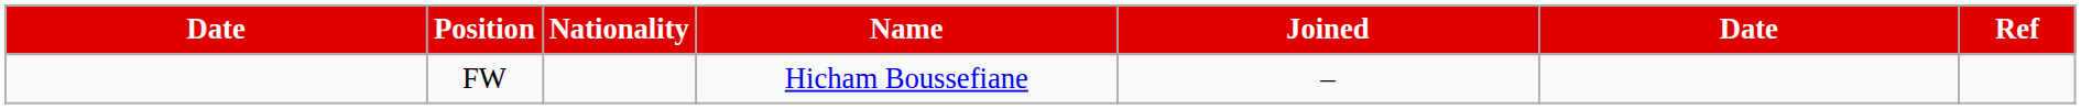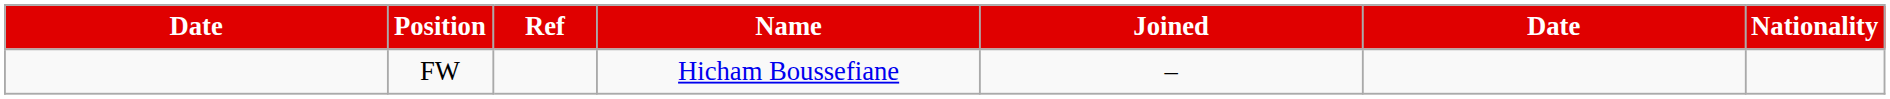 <table class="wikitable" style="text-align:center; font-size:90%; ">
 <tr>
 <th style="background:#E00000; color:white; width:200px;">Date</th>
 <th style="background:#E00000; color:white; width:50px;">Position</th>
-<th style="background:#E00000; color:white; width:50px;">Nationality</th>
+<th style="background:#E00000; color:white; width:50px;">Ref</th>
 <th style="background:#E00000; color:white; width:200px;">Name</th>
 <th style="background:#E00000; color:white; width:200px;">Joined</th>
 <th style="background:#E00000; color:white; width:200px;">Date</th>
-<th style="background:#E00000; color:white; width:50px;">Ref</th>
+<th style="background:#E00000; color:white; width:50px;">Nationality</th>
 </tr>
 <tr>
 <td></td>
 <td>FW</td>
 <td></td>
 <td><a href='#'>Hicham Boussefiane</a></td>
 <td>–</td>
 <td></td>
 <td></td>
 </tr>
 </table>
